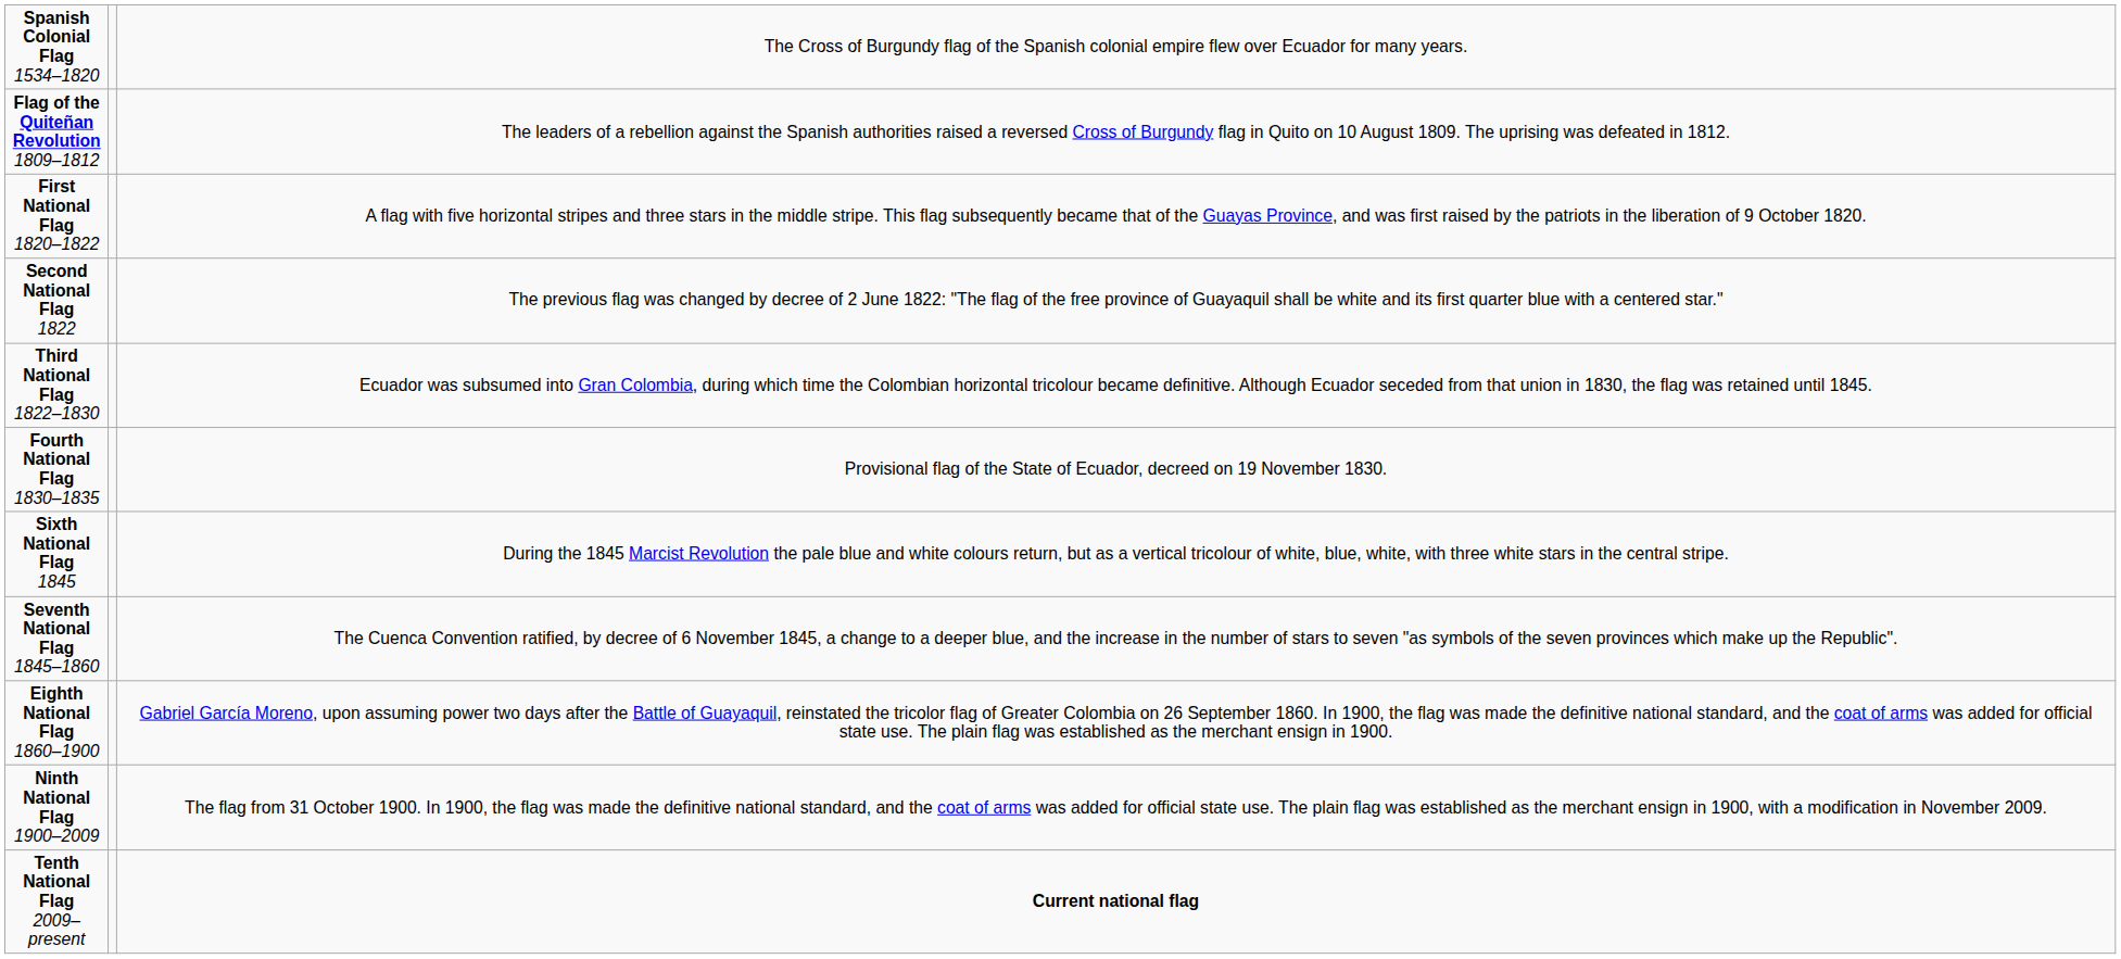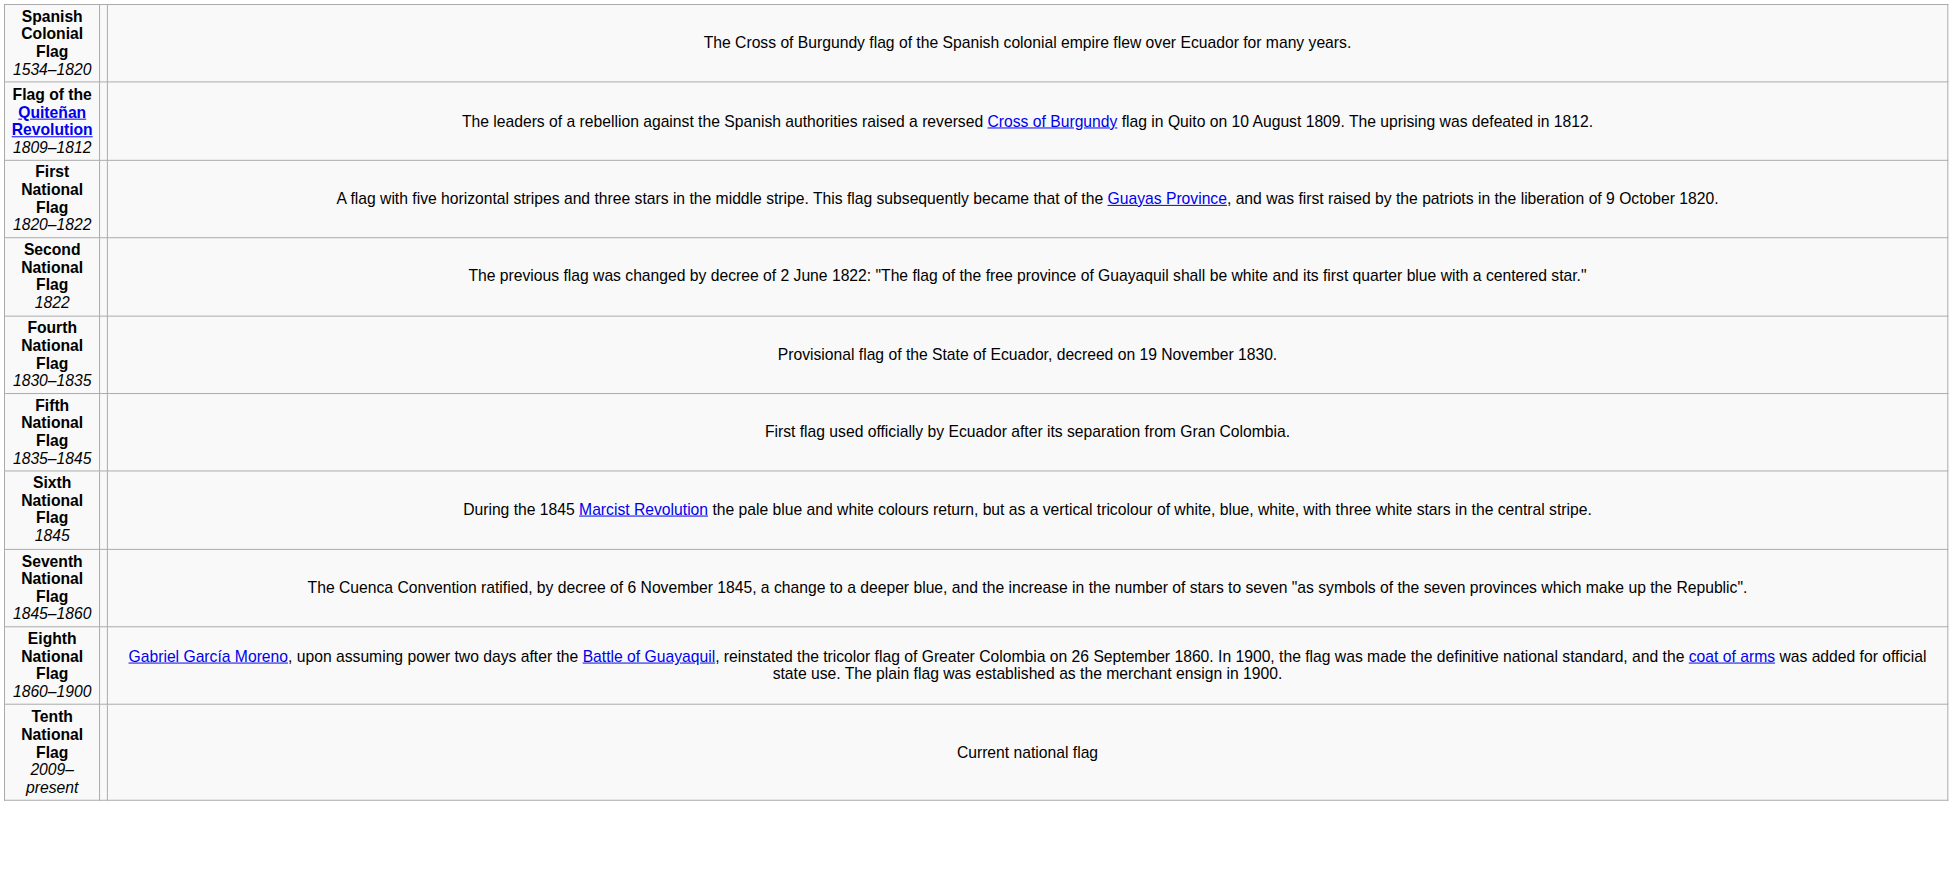 <table class="wikitable noresize" style="margin:0.5em auto; text-align:center">
 <tr>
 <td><strong>Spanish Colonial Flag</strong><br><em>1534–1820</em></td>
 <td><strong></strong></td>
 <td>The Cross of Burgundy flag of the Spanish colonial empire flew over Ecuador for many years.</td>
 </tr>
 <tr>
 <td><strong>Flag of the <a href='#'>Quiteñan Revolution</a></strong><br><em>1809–1812</em></td>
 <td><strong></strong></td>
 <td>The leaders of a rebellion against the Spanish authorities raised a reversed <a href='#'>Cross of Burgundy</a> flag in Quito on 10 August 1809. The uprising was defeated in 1812.</td>
 </tr>
 <tr>
 <td><strong>First National Flag</strong><br><em>1820–1822</em></td>
 <td></td>
 <td>A flag with five horizontal stripes and three stars in the middle stripe. This flag subsequently became that of the <a href='#'>Guayas Province</a>, and was first raised by the patriots in the liberation of 9 October 1820.</td>
 </tr>
 <tr>
 <td width="90"><strong>Second National Flag</strong><br><em>1822</em></td>
 <td></td>
 <td>The previous flag was changed by decree of 2 June 1822: "The flag of the free province of Guayaquil shall be white and its first quarter blue with a centered star."</td>
 </tr>
 <tr>
-<td><strong>Third National Flag</strong><br><em>1822–1830</em></td>
-<td></td>
-<td>Ecuador was subsumed into <a href='#'>Gran Colombia</a>, during which time the Colombian horizontal tricolour became definitive. Although Ecuador seceded from that union in 1830, the flag was retained until 1845.</td>
-</tr>
-<tr>
 <td><strong>Fourth National Flag</strong><br><em>1830–1835</em></td>
 <td></td>
 <td>Provisional flag of the State of Ecuador, decreed on 19 November 1830.</td>
+</tr>
+<tr>
+<td><strong>Fifth National Flag</strong><br><em>1835–1845</em></td>
+<td></td>
+<td>First flag used officially by Ecuador after its separation from Gran Colombia.</td>
 </tr>
 <tr>
 <td><strong>Sixth National Flag</strong><br><em>1845</em></td>
 <td></td>
 <td>During the 1845 <a href='#'>Marcist Revolution</a> the pale blue and white colours return, but as a vertical tricolour of white, blue, white, with three white stars in the central stripe.</td>
 </tr>
 <tr>
 <td><strong>Seventh National Flag</strong><br><em>1845–1860</em></td>
 <td></td>
 <td>The Cuenca Convention ratified, by decree of 6 November 1845, a change to a deeper blue, and the increase in the number of stars to seven "as symbols of the seven provinces which make up the Republic".</td>
 </tr>
 <tr>
 <td><strong>Eighth National Flag</strong><br><em>1860–1900</em></td>
 <td></td>
 <td><a href='#'>Gabriel García Moreno</a>, upon assuming power two days after the <a href='#'>Battle of Guayaquil</a>, reinstated the tricolor flag of Greater Colombia on 26 September 1860. In 1900, the flag was made the definitive national standard, and the <a href='#'>coat of arms</a> was added for official state use. The plain flag was established as the merchant ensign in 1900.</td>
 </tr>
 <tr>
-<td><strong>Ninth National Flag</strong><br><em>1900–2009</em></td>
-<td></td>
-<td>The flag from 31 October 1900. In 1900, the flag was made the definitive national standard, and the <a href='#'>coat of arms</a> was added for official state use. The plain flag was established as the merchant ensign in 1900, with a modification in November 2009.</td>
-</tr>
-<tr>
 <td><strong>Tenth National Flag</strong><br><em>2009–present</em></td>
 <td></td>
-<td><strong>Current national flag</strong></td>
+<td>Current national flag</td>
 </tr>
 </table>
